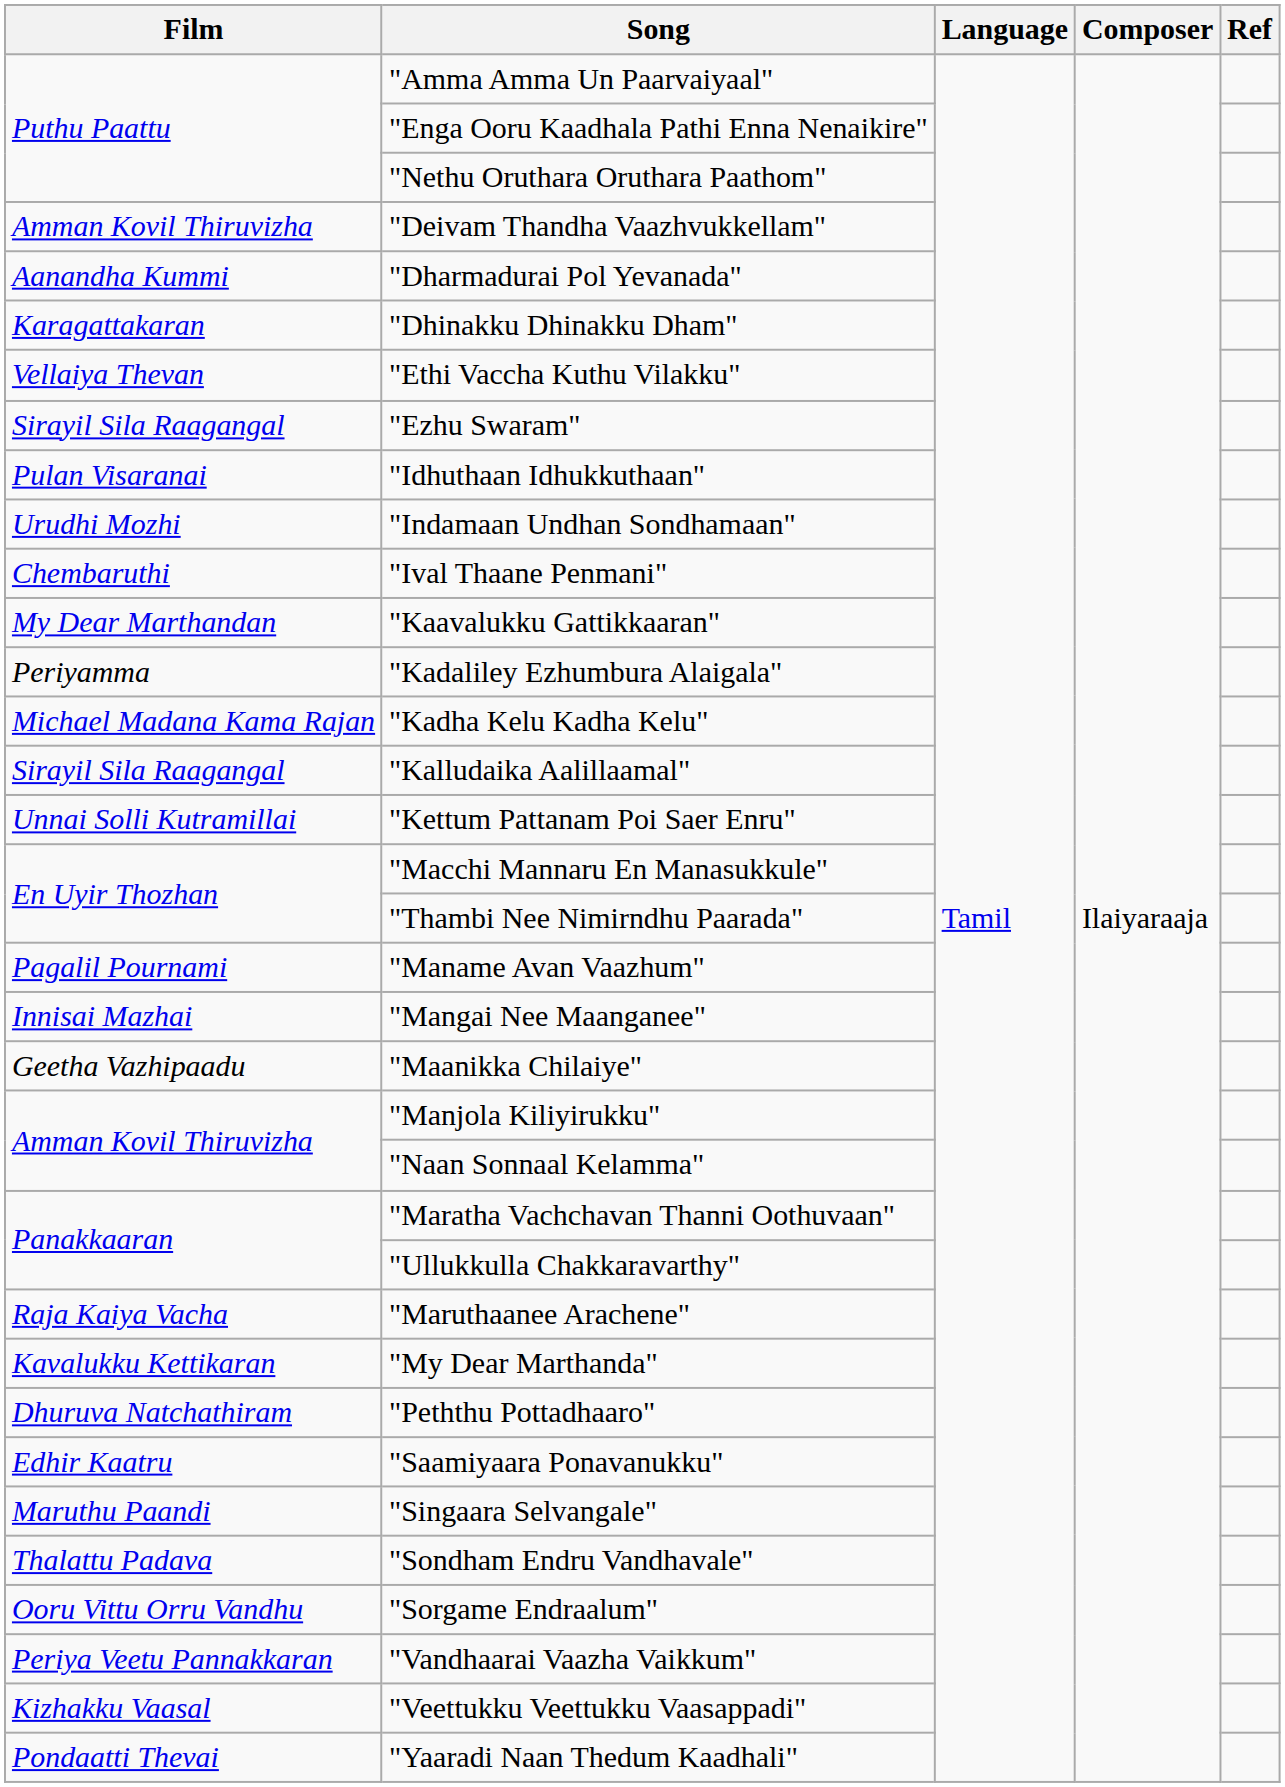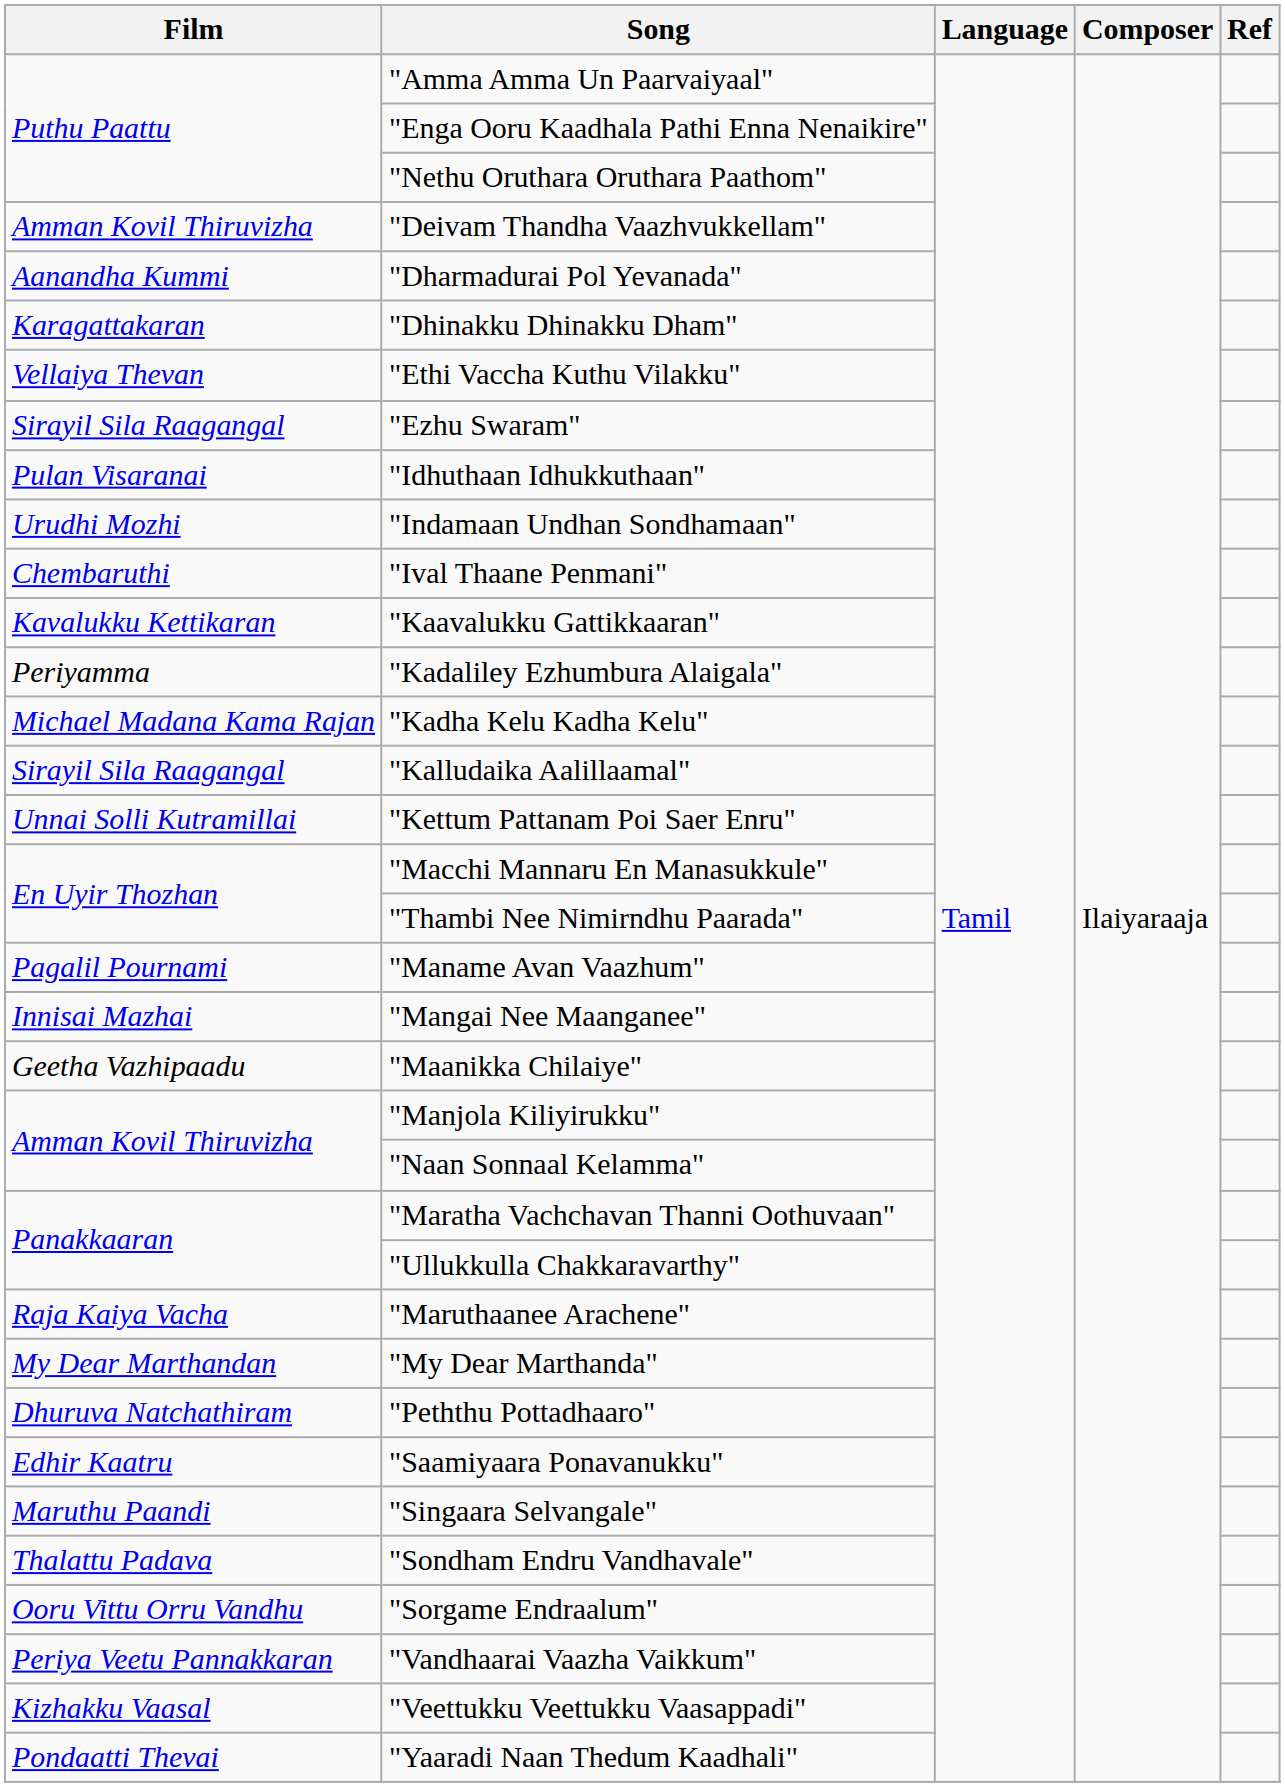 <table class="wikitable sortable" style="font-size:95%;">
 <tr>
 <th>Film</th>
 <th>Song</th>
 <th>Language</th>
 <th>Composer</th>
 <th>Ref</th>
 </tr>
 <tr>
 <td rowspan="3"><em><a href='#'>Puthu Paattu</a></em></td>
 <td>"Amma Amma Un Paarvaiyaal"</td>
 <td rowspan="35"><a href='#'>Tamil</a></td>
 <td rowspan="35">Ilaiyaraaja</td>
 <td></td>
 </tr>
 <tr>
 <td>"Enga Ooru Kaadhala Pathi Enna Nenaikire"</td>
 <td></td>
 </tr>
 <tr>
 <td>"Nethu Oruthara Oruthara Paathom"</td>
 <td></td>
 </tr>
 <tr>
 <td><em><a href='#'>Amman Kovil Thiruvizha</a></em></td>
 <td>"Deivam Thandha Vaazhvukkellam"</td>
 <td></td>
 </tr>
 <tr>
 <td><em><a href='#'>Aanandha Kummi</a></em></td>
 <td>"Dharmadurai Pol Yevanada"</td>
 <td></td>
 </tr>
 <tr>
 <td><em><a href='#'>Karagattakaran</a></em></td>
 <td>"Dhinakku Dhinakku Dham"</td>
 <td></td>
 </tr>
 <tr>
 <td><em><a href='#'>Vellaiya Thevan</a></em></td>
 <td>"Ethi Vaccha Kuthu Vilakku"</td>
 <td></td>
 </tr>
 <tr>
 <td><em><a href='#'>Sirayil Sila Raagangal</a></em></td>
 <td>"Ezhu Swaram"</td>
 <td></td>
 </tr>
 <tr>
 <td><em><a href='#'>Pulan Visaranai</a></em></td>
 <td>"Idhuthaan Idhukkuthaan"</td>
 <td></td>
 </tr>
 <tr>
 <td><em><a href='#'>Urudhi Mozhi</a></em></td>
 <td>"Indamaan Undhan Sondhamaan"</td>
 <td></td>
 </tr>
 <tr>
 <td><em><a href='#'>Chembaruthi</a></em></td>
 <td>"Ival Thaane Penmani"</td>
 <td></td>
 </tr>
 <tr>
-<td><em><a href='#'>My Dear Marthandan</a></em></td>
+<td><em><a href='#'>Kavalukku Kettikaran</a></em></td>
 <td>"Kaavalukku Gattikkaaran"</td>
 <td></td>
 </tr>
 <tr>
 <td><em>Periyamma</em></td>
 <td>"Kadaliley Ezhumbura Alaigala"</td>
 <td></td>
 </tr>
 <tr>
 <td><em><a href='#'>Michael Madana Kama Rajan</a></em></td>
 <td>"Kadha Kelu Kadha Kelu"</td>
 <td></td>
 </tr>
 <tr>
 <td><em><a href='#'>Sirayil Sila Raagangal</a></em></td>
 <td>"Kalludaika Aalillaamal"</td>
 <td></td>
 </tr>
 <tr>
 <td><em><a href='#'>Unnai Solli Kutramillai</a></em></td>
 <td>"Kettum Pattanam Poi Saer Enru"</td>
 <td></td>
 </tr>
 <tr>
 <td rowspan="2"><em><a href='#'>En Uyir Thozhan</a></em></td>
 <td>"Macchi Mannaru En Manasukkule"</td>
 <td></td>
 </tr>
 <tr>
 <td>"Thambi Nee Nimirndhu Paarada"</td>
 <td></td>
 </tr>
 <tr>
 <td><em><a href='#'>Pagalil Pournami</a></em></td>
 <td>"Maname Avan Vaazhum"</td>
 <td></td>
 </tr>
 <tr>
 <td><em><a href='#'>Innisai Mazhai</a></em></td>
 <td>"Mangai Nee Maanganee"</td>
 <td></td>
 </tr>
 <tr>
 <td><em>Geetha Vazhipaadu</em></td>
 <td>"Maanikka Chilaiye"</td>
 <td></td>
 </tr>
 <tr>
 <td rowspan="2"><em><a href='#'>Amman Kovil Thiruvizha</a></em></td>
 <td>"Manjola Kiliyirukku"</td>
 <td></td>
 </tr>
 <tr>
 <td>"Naan Sonnaal Kelamma"</td>
 <td></td>
 </tr>
 <tr>
 <td rowspan="2"><em><a href='#'>Panakkaaran</a></em></td>
 <td>"Maratha Vachchavan Thanni Oothuvaan"</td>
 <td></td>
 </tr>
 <tr>
 <td>"Ullukkulla Chakkaravarthy"</td>
 <td></td>
 </tr>
 <tr>
 <td><em><a href='#'>Raja Kaiya Vacha</a></em></td>
 <td>"Maruthaanee Arachene"</td>
 <td></td>
 </tr>
 <tr>
-<td><em><a href='#'>Kavalukku Kettikaran</a></em></td>
+<td><em><a href='#'>My Dear Marthandan</a></em></td>
 <td>"My Dear Marthanda"</td>
 <td></td>
 </tr>
 <tr>
 <td><em><a href='#'>Dhuruva Natchathiram</a></em></td>
 <td>"Peththu Pottadhaaro"</td>
 <td></td>
 </tr>
 <tr>
 <td><em><a href='#'>Edhir Kaatru</a></em></td>
 <td>"Saamiyaara Ponavanukku"</td>
 <td></td>
 </tr>
 <tr>
 <td><em><a href='#'>Maruthu Paandi</a></em></td>
 <td>"Singaara Selvangale"</td>
 <td></td>
 </tr>
 <tr>
 <td><em><a href='#'>Thalattu Padava</a></em></td>
 <td>"Sondham Endru Vandhavale"</td>
 <td></td>
 </tr>
 <tr>
 <td><em><a href='#'>Ooru Vittu Orru Vandhu</a></em></td>
 <td>"Sorgame Endraalum"</td>
 <td></td>
 </tr>
 <tr>
 <td><em><a href='#'>Periya Veetu Pannakkaran</a></em></td>
 <td>"Vandhaarai Vaazha Vaikkum"</td>
 <td></td>
 </tr>
 <tr>
 <td><em><a href='#'>Kizhakku Vaasal</a></em></td>
 <td>"Veettukku Veettukku Vaasappadi"</td>
 <td></td>
 </tr>
 <tr>
 <td><em><a href='#'>Pondaatti Thevai</a></em></td>
 <td>"Yaaradi Naan Thedum Kaadhali"</td>
 <td></td>
 </tr>
 </table>
